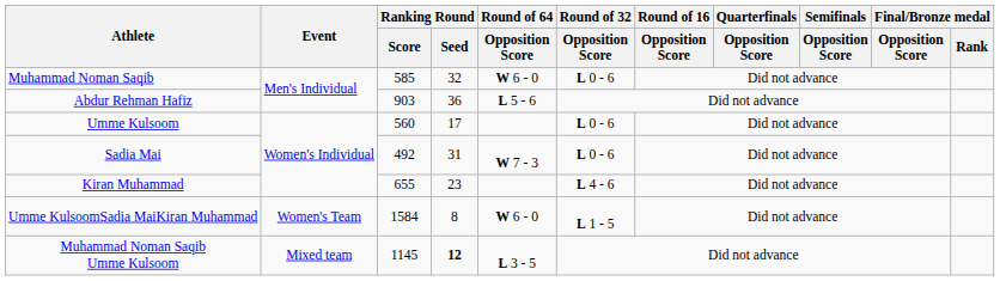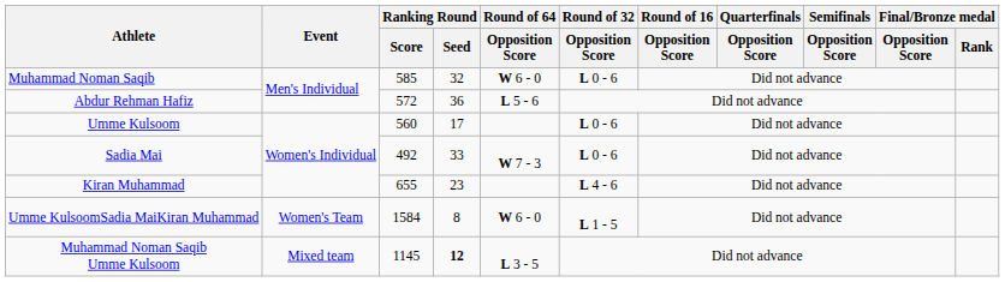 <table class="wikitable" style="text-align:center; font-size:90%">
 <tr>
 <th rowspan="2">Athlete</th>
 <th rowspan="2">Event</th>
 <th colspan="2">Ranking Round</th>
 <th>Round of 64</th>
 <th>Round of 32</th>
 <th>Round of 16</th>
 <th>Quarterfinals</th>
 <th>Semifinals</th>
 <th colspan="2">Final/Bronze medal</th>
 </tr>
 <tr>
 <th>Score</th>
 <th>Seed</th>
 <th>Opposition<br>Score</th>
 <th>Opposition<br>Score</th>
 <th>Opposition<br>Score</th>
 <th>Opposition<br>Score</th>
 <th>Opposition<br>Score</th>
 <th>Opposition<br>Score</th>
 <th>Rank</th>
 </tr>
 <tr>
 <td align="left"><a href='#'>Muhammad Noman Saqib</a></td>
 <td rowspan="2" style="text-align:left;"><a href='#'>Men's Individual</a></td>
 <td>585</td>
 <td>32</td>
 <td><strong>W</strong> 6 - 0</td>
 <td><strong>L</strong> 0 - 6</td>
 <td colspan="4">Did not advance</td>
 <td></td>
 </tr>
 <tr>
 <td><a href='#'>Abdur Rehman Hafiz</a></td>
-<td>903</td>
+<td>572</td>
 <td>36</td>
 <td> <strong>L</strong> 5 - 6</td>
 <td colspan="5">Did not advance</td>
 <td></td>
 </tr>
 <tr>
 <td><a href='#'>Umme Kulsoom</a></td>
 <td rowspan="3"><a href='#'>Women's Individual</a></td>
 <td>560</td>
 <td>17</td>
 <td></td>
 <td><strong>L</strong> 0 - 6</td>
 <td colspan="4">Did not advance</td>
 <td></td>
 </tr>
 <tr>
 <td><a href='#'>Sadia Mai</a></td>
 <td>492</td>
-<td>31</td>
+<td>33</td>
 <td><br><strong>W</strong> 7 - 3</td>
 <td><strong>L</strong> 0 - 6</td>
 <td colspan="4">Did not advance</td>
 <td></td>
 </tr>
 <tr>
 <td><a href='#'>Kiran Muhammad</a></td>
 <td>655</td>
 <td>23</td>
 <td></td>
 <td><strong>L</strong>  4 - 6</td>
 <td colspan="4">Did not advance</td>
 <td></td>
 </tr>
 <tr>
 <td><a href='#'>Umme Kulsoom</a><a href='#'>Sadia Mai</a><a href='#'>Kiran Muhammad</a></td>
 <td><a href='#'>Women's Team</a></td>
 <td>1584</td>
 <td>8</td>
 <td><strong>W</strong> 6 - 0</td>
 <td><br><strong>L</strong> 1 - 5</td>
 <td colspan="4">Did not advance</td>
 <td></td>
 </tr>
 <tr>
 <td><a href='#'>Muhammad Noman Saqib</a><br><a href='#'>Umme Kulsoom</a></td>
 <td><a href='#'>Mixed team</a></td>
 <td>1145</td>
 <td><strong>12</strong></td>
 <td><br><strong>L</strong> 3 - 5</td>
 <td colspan="5">Did not advance</td>
 <td></td>
 </tr>
 </table>
